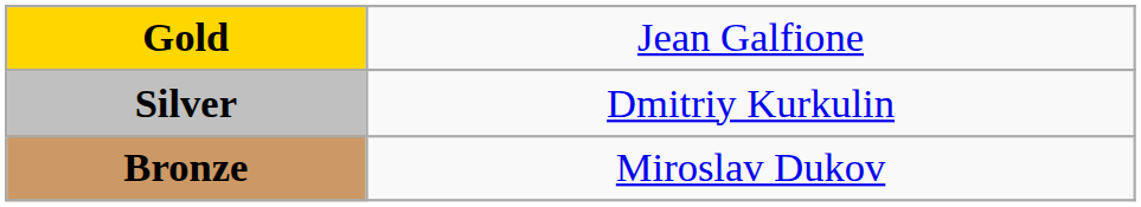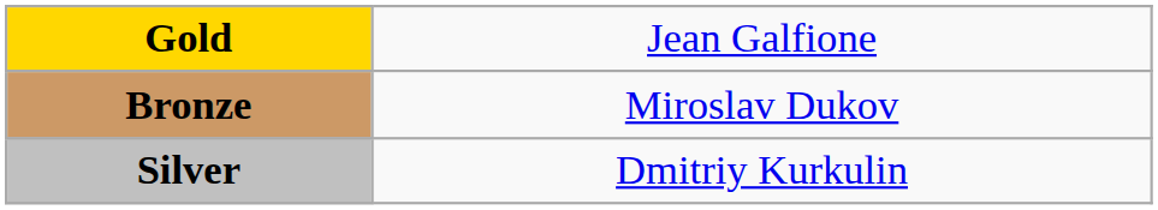 <table class="wikitable" style="text-align:center; " width="35%">
 <tr>
 <td bgcolor="gold"><strong>Gold</strong></td>
 <td><a href='#'>Jean Galfione</a><br>  <small><em></em></small></td>
 </tr>
 <tr>
+<td bgcolor="CC9966"><strong>Bronze</strong></td>
+<td><a href='#'>Miroslav Dukov</a><br>  <small><em></em></small></td>
+</tr>
+<tr>
 <td bgcolor="silver"><strong>Silver</strong></td>
 <td><a href='#'>Dmitriy Kurkulin</a><br>  <small><em></em></small></td>
 </tr>
-<tr>
-<td bgcolor="CC9966"><strong>Bronze</strong></td>
-<td><a href='#'>Miroslav Dukov</a><br>  <small><em></em></small></td>
-</tr>
 </table>
